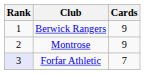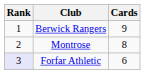 <table class="wikitable" style="text-align:center">
 <tr>
 <th>Rank</th>
 <th>Club</th>
 <th>Cards</th>
 </tr>
 <tr>
 <td>1</td>
 <td><a href='#'>Berwick Rangers</a></td>
 <td>9</td>
 </tr>
 <tr>
 <td>2</td>
 <td><a href='#'>Montrose</a></td>
-<td>9</td>
+<td>8</td>
 </tr>
 <tr>
 <td style="background: lavender;">3</td>
 <td><a href='#'>Forfar Athletic</a></td>
-<td>7</td>
+<td>6</td>
 </tr>
 </table>
